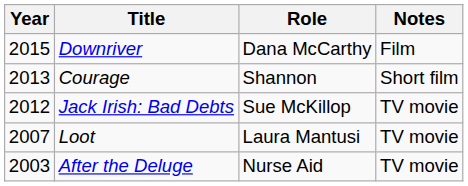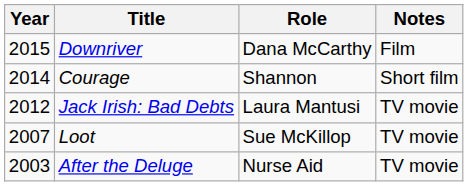 <table class="wikitable">
 <tr>
 <th>Year</th>
 <th>Title</th>
 <th>Role</th>
 <th>Notes</th>
 </tr>
 <tr>
 <td>2015</td>
 <td><em><a href='#'>Downriver</a></em></td>
 <td>Dana McCarthy</td>
 <td>Film</td>
 </tr>
 <tr>
-<td>2013</td>
+<td>2014</td>
 <td><em>Courage</em></td>
 <td>Shannon</td>
 <td>Short film</td>
 </tr>
 <tr>
 <td>2012</td>
 <td><a href='#'><em>Jack Irish: Bad Debts</em></a></td>
-<td>Sue McKillop</td>
+<td>Laura Mantusi</td>
 <td>TV movie</td>
 </tr>
 <tr>
 <td>2007</td>
 <td><em>Loot</em></td>
-<td>Laura Mantusi</td>
+<td>Sue McKillop</td>
 <td>TV movie</td>
 </tr>
 <tr>
 <td>2003</td>
 <td><em><a href='#'>After the Deluge</a></em></td>
 <td>Nurse Aid</td>
 <td>TV movie</td>
 </tr>
 </table>
